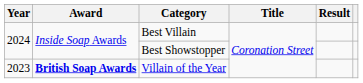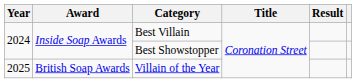 <table class="wikitable sortable plainrowheaders">
 <tr>
 <th scope="col">Year</th>
 <th scope="col">Award</th>
 <th scope="col">Category</th>
 <th scope="col">Title</th>
 <th scope="col">Result</th>
 <th scope="col" class="unsortable"></th>
 </tr>
 <tr>
 <td rowspan=2>2024</td>
 <td rowspan=2><a href='#'><em>Inside Soap</em> Awards</a></td>
 <td>Best Villain</td>
 <td rowspan=3><em><a href='#'>Coronation Street</a></em></td>
 <td></td>
 <td align="center"></td>
 </tr>
 <tr>
 <td>Best Showstopper</td>
 <td></td>
 <td align="center"></td>
 </tr>
 <tr>
-<td>2023</td>
-<td><strong><a href='#'>British Soap Awards</a></strong></td>
+<td>2025</td>
+<td><a href='#'>British Soap Awards</a></td>
 <td><a href='#'>Villain of the Year</a></td>
 <td></td>
 <td align="center"></td>
 </tr>
 </table>
